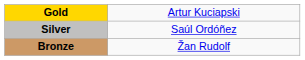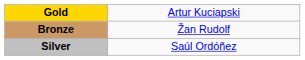 <table class="wikitable" style="text-align:center; " width="35%">
 <tr>
 <td bgcolor="gold"><strong>Gold</strong></td>
 <td><a href='#'>Artur Kuciapski</a><br>  <small><em></em></small></td>
 </tr>
 <tr>
+<td bgcolor="CC9966"><strong>Bronze</strong></td>
+<td><a href='#'>Žan Rudolf</a><br>  <small><em></em></small></td>
+</tr>
+<tr>
 <td bgcolor="silver"><strong>Silver</strong></td>
 <td><a href='#'>Saúl Ordóñez</a><br>  <small><em></em></small></td>
 </tr>
-<tr>
-<td bgcolor="CC9966"><strong>Bronze</strong></td>
-<td><a href='#'>Žan Rudolf</a><br>  <small><em></em></small></td>
-</tr>
 </table>
